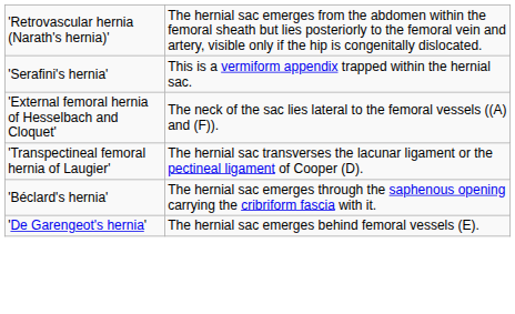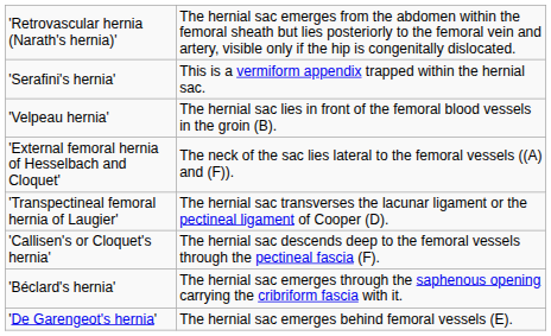 <table class="wikitable">
 <tr>
 <td>'Retrovascular hernia (Narath's hernia)'</td>
 <td>The hernial sac emerges from the abdomen within the femoral sheath but lies posteriorly to the femoral vein and artery, visible only if the hip is congenitally dislocated.</td>
 </tr>
 <tr>
 <td>'Serafini's hernia'</td>
 <td>This is a <a href='#'>vermiform appendix</a> trapped within the hernial sac.</td>
 </tr>
 <tr>
+<td>'Velpeau hernia'</td>
+<td>The hernial sac lies in front of the femoral blood vessels in the groin (B).</td>
+</tr>
+<tr>
 <td>'External femoral hernia of Hesselbach and Cloquet'</td>
 <td>The neck of the sac lies lateral to the femoral vessels ((A) and (F)).</td>
 </tr>
 <tr>
 <td>'Transpectineal femoral hernia of Laugier'</td>
 <td>The hernial sac transverses the lacunar ligament or the <a href='#'>pectineal ligament</a> of Cooper (D).</td>
+</tr>
+<tr>
+<td>'Callisen's or Cloquet's hernia'</td>
+<td>The hernial sac descends deep to the femoral vessels through the <a href='#'>pectineal fascia</a> (F).</td>
 </tr>
 <tr>
 <td>'Béclard's hernia'</td>
 <td>The hernial sac emerges through the <a href='#'>saphenous opening</a> carrying the <a href='#'>cribriform fascia</a> with it.</td>
 </tr>
 <tr>
 <td>'<a href='#'>De Garengeot's hernia</a>'</td>
 <td>The hernial sac emerges behind femoral vessels (E).</td>
 </tr>
 </table>
